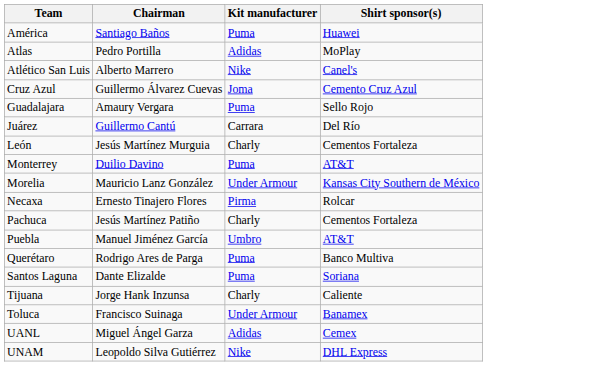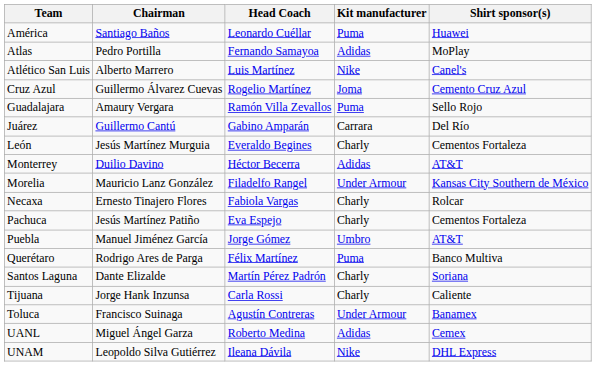 <table class="wikitable sortable" style="text-align: left;">
 <tr>
 <th>Team</th>
 <th>Chairman</th>
+<th>Head Coach</th>
 <th>Kit manufacturer</th>
 <th>Shirt sponsor(s)</th>
 </tr>
 <tr>
 <td>América</td>
 <td><a href='#'>Santiago Baños</a></td>
+<td> <a href='#'>Leonardo Cuéllar</a></td>
 <td><a href='#'>Puma</a></td>
 <td><a href='#'>Huawei</a></td>
 </tr>
 <tr>
 <td>Atlas</td>
 <td>Pedro Portilla</td>
+<td> <a href='#'>Fernando Samayoa</a></td>
 <td><a href='#'>Adidas</a></td>
 <td>MoPlay</td>
 </tr>
 <tr>
 <td>Atlético San Luis</td>
 <td>Alberto Marrero</td>
+<td> <a href='#'>Luis Martínez</a></td>
 <td><a href='#'>Nike</a></td>
 <td><a href='#'>Canel's</a></td>
 </tr>
 <tr>
 <td>Cruz Azul</td>
 <td>Guillermo Álvarez Cuevas</td>
+<td> <a href='#'>Rogelio Martínez</a></td>
 <td><a href='#'>Joma</a></td>
 <td><a href='#'>Cemento Cruz Azul</a></td>
 </tr>
 <tr>
 <td>Guadalajara</td>
 <td>Amaury Vergara</td>
+<td> <a href='#'>Ramón Villa Zevallos</a></td>
 <td><a href='#'>Puma</a></td>
 <td>Sello Rojo</td>
 </tr>
 <tr>
 <td>Juárez</td>
 <td><a href='#'>Guillermo Cantú</a></td>
+<td> <a href='#'>Gabino Amparán</a></td>
 <td>Carrara</td>
 <td>Del Río</td>
 </tr>
 <tr>
 <td>León</td>
 <td>Jesús Martínez Murguia</td>
+<td> <a href='#'>Everaldo Begines</a></td>
 <td>Charly</td>
 <td>Cementos Fortaleza</td>
 </tr>
 <tr>
 <td>Monterrey</td>
 <td><a href='#'>Duilio Davino</a></td>
-<td><a href='#'>Puma</a></td>
+<td> <a href='#'>Héctor Becerra</a></td>
+<td><a href='#'>Adidas</a></td>
 <td><a href='#'>AT&T</a></td>
 </tr>
 <tr>
 <td>Morelia</td>
 <td>Mauricio Lanz González</td>
+<td> <a href='#'>Filadelfo Rangel</a></td>
 <td><a href='#'>Under Armour</a></td>
 <td><a href='#'>Kansas City Southern de México</a></td>
 </tr>
 <tr>
 <td>Necaxa</td>
 <td>Ernesto Tinajero Flores</td>
-<td><a href='#'>Pirma</a></td>
+<td> <a href='#'>Fabiola Vargas</a></td>
+<td>Charly</td>
 <td>Rolcar</td>
 </tr>
 <tr>
 <td>Pachuca</td>
 <td>Jesús Martínez Patiño</td>
+<td> <a href='#'>Eva Espejo</a></td>
 <td>Charly</td>
 <td>Cementos Fortaleza</td>
 </tr>
 <tr>
 <td>Puebla</td>
 <td>Manuel Jiménez García</td>
+<td> <a href='#'>Jorge Gómez</a></td>
 <td><a href='#'>Umbro</a></td>
 <td><a href='#'>AT&T</a></td>
 </tr>
 <tr>
 <td>Querétaro</td>
 <td>Rodrigo Ares de Parga</td>
+<td> <a href='#'>Félix Martínez</a></td>
 <td><a href='#'>Puma</a></td>
 <td>Banco Multiva</td>
 </tr>
 <tr>
 <td>Santos Laguna</td>
 <td>Dante Elizalde</td>
-<td><a href='#'>Puma</a></td>
+<td> <a href='#'>Martín Pérez Padrón</a></td>
+<td>Charly</td>
 <td><a href='#'>Soriana</a></td>
 </tr>
 <tr>
 <td>Tijuana</td>
 <td>Jorge Hank Inzunsa</td>
+<td> <a href='#'>Carla Rossi</a></td>
 <td>Charly</td>
 <td>Caliente</td>
 </tr>
 <tr>
 <td>Toluca</td>
 <td>Francisco Suinaga</td>
+<td> <a href='#'>Agustín Contreras</a></td>
 <td><a href='#'>Under Armour</a></td>
 <td><a href='#'>Banamex</a></td>
 </tr>
 <tr>
 <td>UANL</td>
 <td>Miguel Ángel Garza</td>
+<td> <a href='#'>Roberto Medina</a></td>
 <td><a href='#'>Adidas</a></td>
 <td><a href='#'>Cemex</a></td>
 </tr>
 <tr>
 <td>UNAM</td>
 <td>Leopoldo Silva Gutiérrez</td>
+<td> <a href='#'>Ileana Dávila</a></td>
 <td><a href='#'>Nike</a></td>
 <td><a href='#'>DHL Express</a></td>
 </tr>
 </table>
